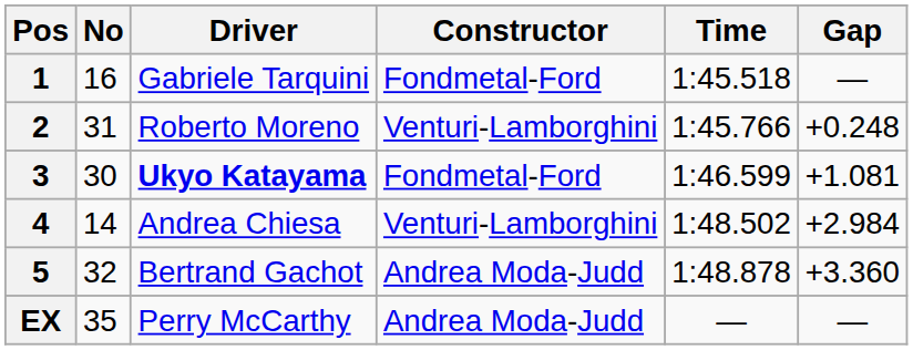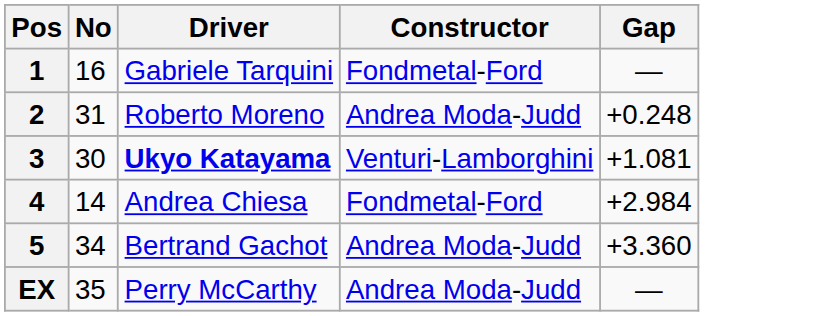 <table class="wikitable sortable" style="font-size: 95%;">
 <tr>
 <th>Pos</th>
 <th>No</th>
 <th>Driver</th>
 <th>Constructor</th>
-<th>Time</th>
 <th>Gap</th>
 </tr>
 <tr>
 <th>1</th>
 <td>16</td>
 <td> <a href='#'>Gabriele Tarquini</a></td>
 <td><a href='#'>Fondmetal</a>-<a href='#'>Ford</a></td>
-<td>1:45.518</td>
 <td align="center">—</td>
 </tr>
 <tr>
 <th>2</th>
 <td>31</td>
 <td> <a href='#'>Roberto Moreno</a></td>
-<td><a href='#'>Venturi</a>-<a href='#'>Lamborghini</a></td>
-<td>1:45.766</td>
+<td><a href='#'>Andrea Moda</a>-<a href='#'>Judd</a></td>
 <td>+0.248</td>
 </tr>
 <tr>
 <th>3</th>
 <td>30</td>
 <td><strong> <a href='#'>Ukyo Katayama</a></strong></td>
-<td><a href='#'>Fondmetal</a>-<a href='#'>Ford</a></td>
-<td>1:46.599</td>
+<td><a href='#'>Venturi</a>-<a href='#'>Lamborghini</a></td>
 <td>+1.081</td>
 </tr>
 <tr>
 <th>4</th>
 <td>14</td>
 <td> <a href='#'>Andrea Chiesa</a></td>
-<td><a href='#'>Venturi</a>-<a href='#'>Lamborghini</a></td>
-<td>1:48.502</td>
+<td><a href='#'>Fondmetal</a>-<a href='#'>Ford</a></td>
 <td>+2.984</td>
 </tr>
 <tr>
 <th>5</th>
-<td>32</td>
+<td>34</td>
 <td> <a href='#'>Bertrand Gachot</a></td>
 <td><a href='#'>Andrea Moda</a>-<a href='#'>Judd</a></td>
-<td>1:48.878</td>
 <td>+3.360</td>
 </tr>
 <tr>
 <th>EX</th>
 <td>35</td>
 <td> <a href='#'>Perry McCarthy</a></td>
 <td><a href='#'>Andrea Moda</a>-<a href='#'>Judd</a></td>
 <td align="center">—</td>
-<td align="center">—</td>
 </tr>
 </table>
